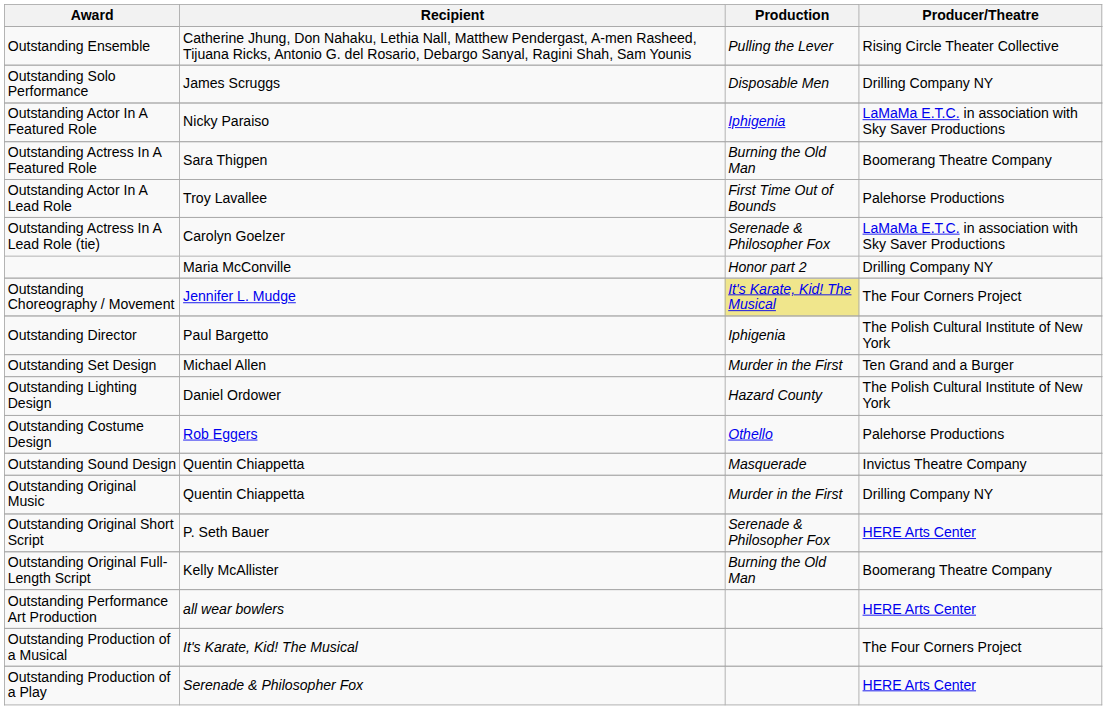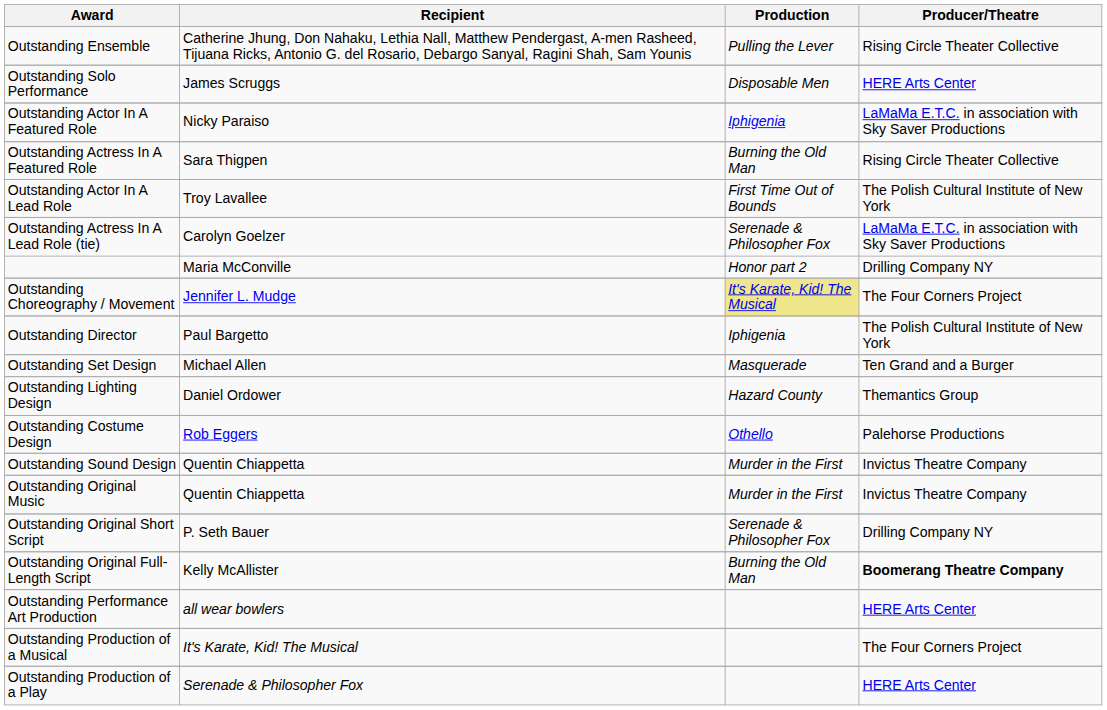 <table class="wikitable">
 <tr>
 <th>Award</th>
 <th>Recipient</th>
 <th>Production</th>
 <th>Producer/Theatre</th>
 </tr>
 <tr>
 </tr>
 <tr>
 <td>Outstanding Ensemble</td>
 <td>Catherine Jhung, Don Nahaku, Lethia Nall, Matthew Pendergast, A-men Rasheed, Tijuana Ricks, Antonio G. del Rosario, Debargo Sanyal, Ragini Shah, Sam Younis</td>
 <td><em>Pulling the Lever</em></td>
 <td>Rising Circle Theater Collective</td>
 </tr>
 <tr>
 </tr>
 <tr>
 <td>Outstanding Solo Performance</td>
 <td>James Scruggs</td>
 <td><em>Disposable Men</em></td>
-<td>Drilling Company NY</td>
+<td><a href='#'>HERE Arts Center</a></td>
 </tr>
 <tr>
 </tr>
 <tr>
 <td>Outstanding Actor In A Featured Role</td>
 <td>Nicky Paraiso</td>
 <td><em><a href='#'>Iphigenia</a></em></td>
 <td><a href='#'>LaMaMa E.T.C.</a> in association with Sky Saver Productions</td>
 </tr>
 <tr>
 </tr>
 <tr>
 <td>Outstanding Actress In A Featured Role</td>
 <td>Sara Thigpen</td>
 <td><em>Burning the Old Man</em></td>
-<td>Boomerang Theatre Company</td>
+<td>Rising Circle Theater Collective</td>
 </tr>
 <tr>
 </tr>
 <tr>
 <td>Outstanding Actor In A Lead Role</td>
 <td>Troy Lavallee</td>
 <td><em>First Time Out of Bounds</em></td>
-<td>Palehorse Productions</td>
+<td>The Polish Cultural Institute of New York</td>
 </tr>
 <tr>
 </tr>
 <tr>
 <td>Outstanding Actress In A Lead Role (tie)</td>
 <td>Carolyn Goelzer</td>
 <td><em>Serenade & Philosopher Fox</em></td>
 <td><a href='#'>LaMaMa E.T.C.</a> in association with Sky Saver Productions</td>
 </tr>
 <tr>
 <td></td>
 <td>Maria McConville</td>
 <td><em>Honor part 2</em></td>
 <td>Drilling Company NY</td>
 </tr>
 <tr>
 </tr>
 <tr>
 <td>Outstanding Choreography / Movement</td>
 <td><a href='#'>Jennifer L. Mudge</a></td>
 <td style="background: khaki;"><em><a href='#'>It's Karate, Kid! The Musical</a></em></td>
 <td>The Four Corners Project</td>
 </tr>
 <tr>
 </tr>
 <tr>
 <td>Outstanding Director</td>
 <td>Paul Bargetto</td>
 <td><em>Iphigenia</em></td>
 <td>The Polish Cultural Institute of New York</td>
 </tr>
 <tr>
 </tr>
 <tr>
 <td>Outstanding Set Design</td>
 <td>Michael Allen</td>
-<td><em>Murder in the First</em></td>
+<td><em>Masquerade</em></td>
 <td>Ten Grand and a Burger</td>
 </tr>
 <tr>
 </tr>
 <tr>
 <td>Outstanding Lighting Design</td>
 <td>Daniel Ordower</td>
 <td><em>Hazard County</em></td>
-<td>The Polish Cultural Institute of New York</td>
+<td>Themantics Group</td>
 </tr>
 <tr>
 </tr>
 <tr>
 <td>Outstanding Costume Design</td>
 <td><a href='#'>Rob Eggers</a></td>
 <td><em><a href='#'>Othello</a></em></td>
 <td>Palehorse Productions</td>
 </tr>
 <tr>
 </tr>
 <tr>
 <td>Outstanding Sound Design</td>
 <td>Quentin Chiappetta</td>
-<td><em>Masquerade</em></td>
+<td><em>Murder in the First</em></td>
 <td>Invictus Theatre Company</td>
 </tr>
 <tr>
 </tr>
 <tr>
 <td>Outstanding Original Music</td>
 <td>Quentin Chiappetta</td>
 <td><em>Murder in the First</em></td>
-<td>Drilling Company NY</td>
+<td>Invictus Theatre Company</td>
 </tr>
 <tr>
 </tr>
 <tr>
 <td>Outstanding Original Short Script</td>
 <td>P. Seth Bauer</td>
 <td><em>Serenade & Philosopher Fox</em></td>
-<td><a href='#'>HERE Arts Center</a></td>
+<td>Drilling Company NY</td>
 </tr>
 <tr>
 </tr>
 <tr>
 <td>Outstanding Original Full-Length Script</td>
 <td>Kelly McAllister</td>
 <td><em>Burning the Old Man</em></td>
-<td>Boomerang Theatre Company</td>
+<td><strong>Boomerang Theatre Company</strong></td>
 </tr>
 <tr>
 </tr>
 <tr>
 <td>Outstanding Performance Art Production</td>
 <td><em>all wear bowlers</em></td>
 <td></td>
 <td><a href='#'>HERE Arts Center</a></td>
 </tr>
 <tr>
 </tr>
 <tr>
 <td>Outstanding Production of a Musical</td>
 <td><em>It's Karate, Kid! The Musical</em></td>
 <td></td>
 <td>The Four Corners Project</td>
 </tr>
 <tr>
 </tr>
 <tr>
 <td>Outstanding Production of a Play</td>
 <td><em>Serenade & Philosopher Fox</em></td>
 <td></td>
 <td><a href='#'>HERE Arts Center</a></td>
 </tr>
 </table>
